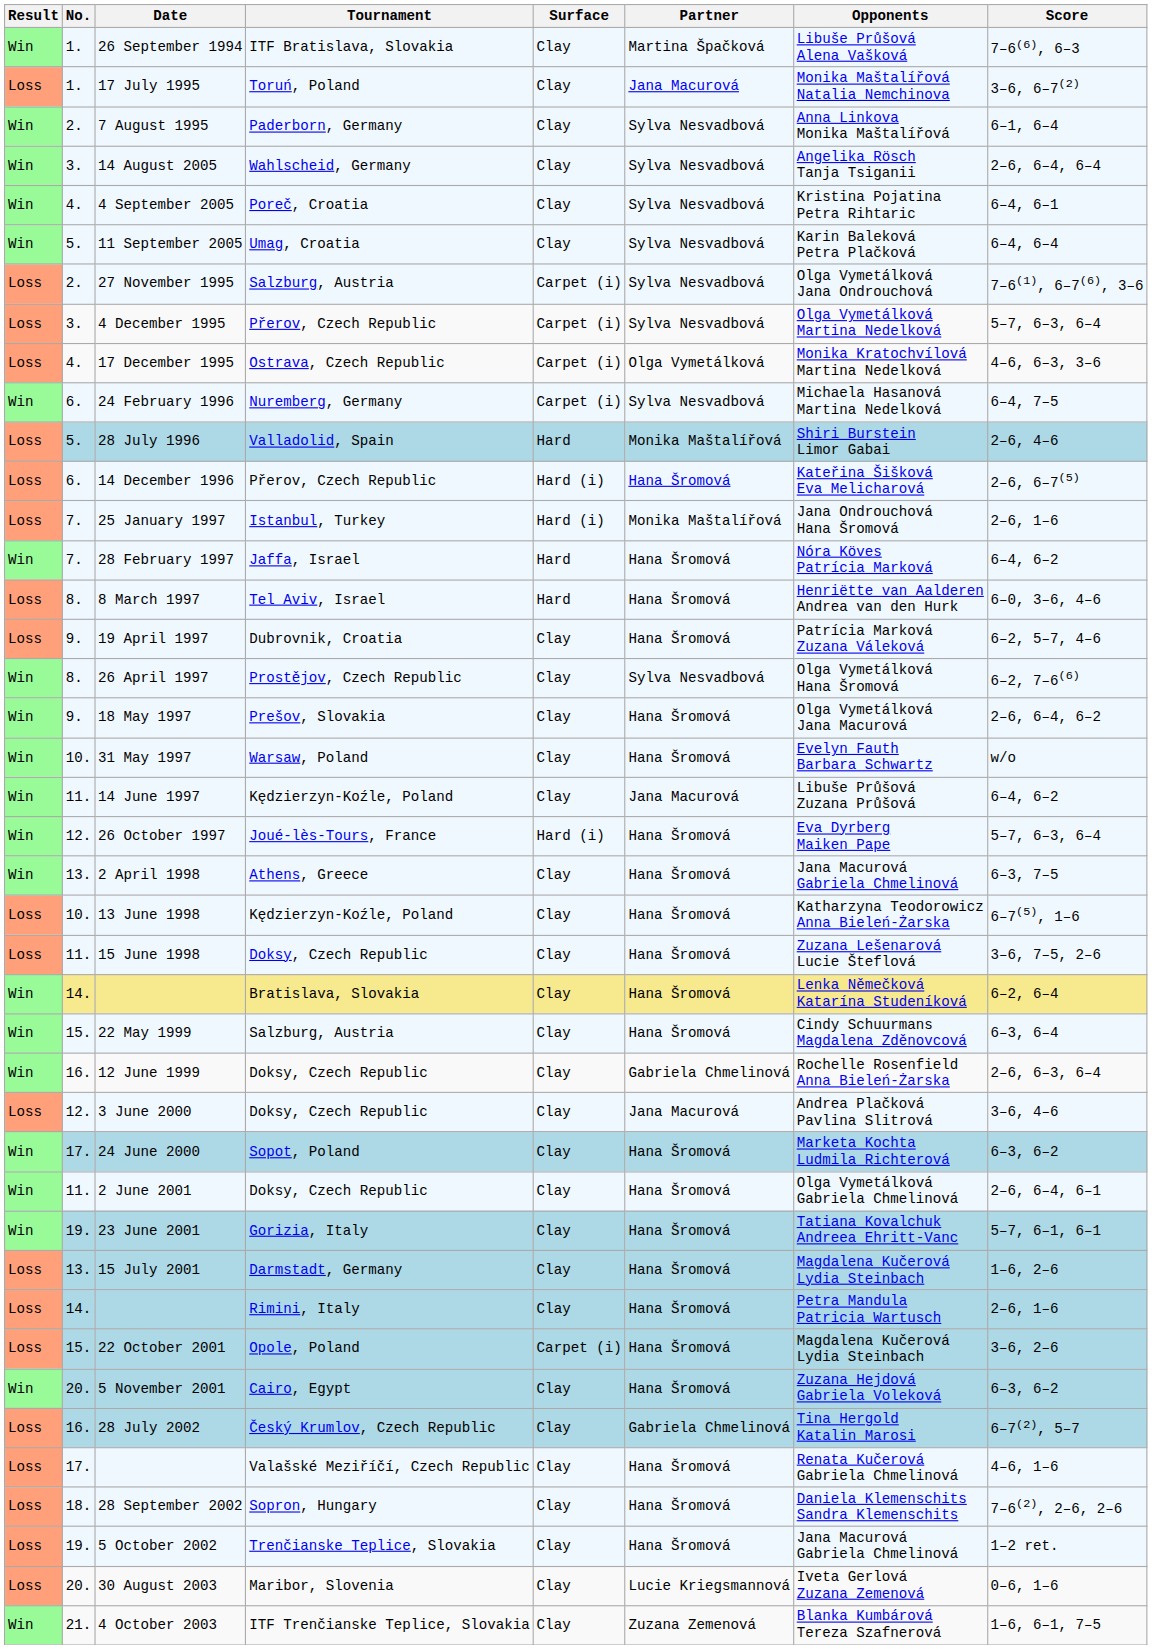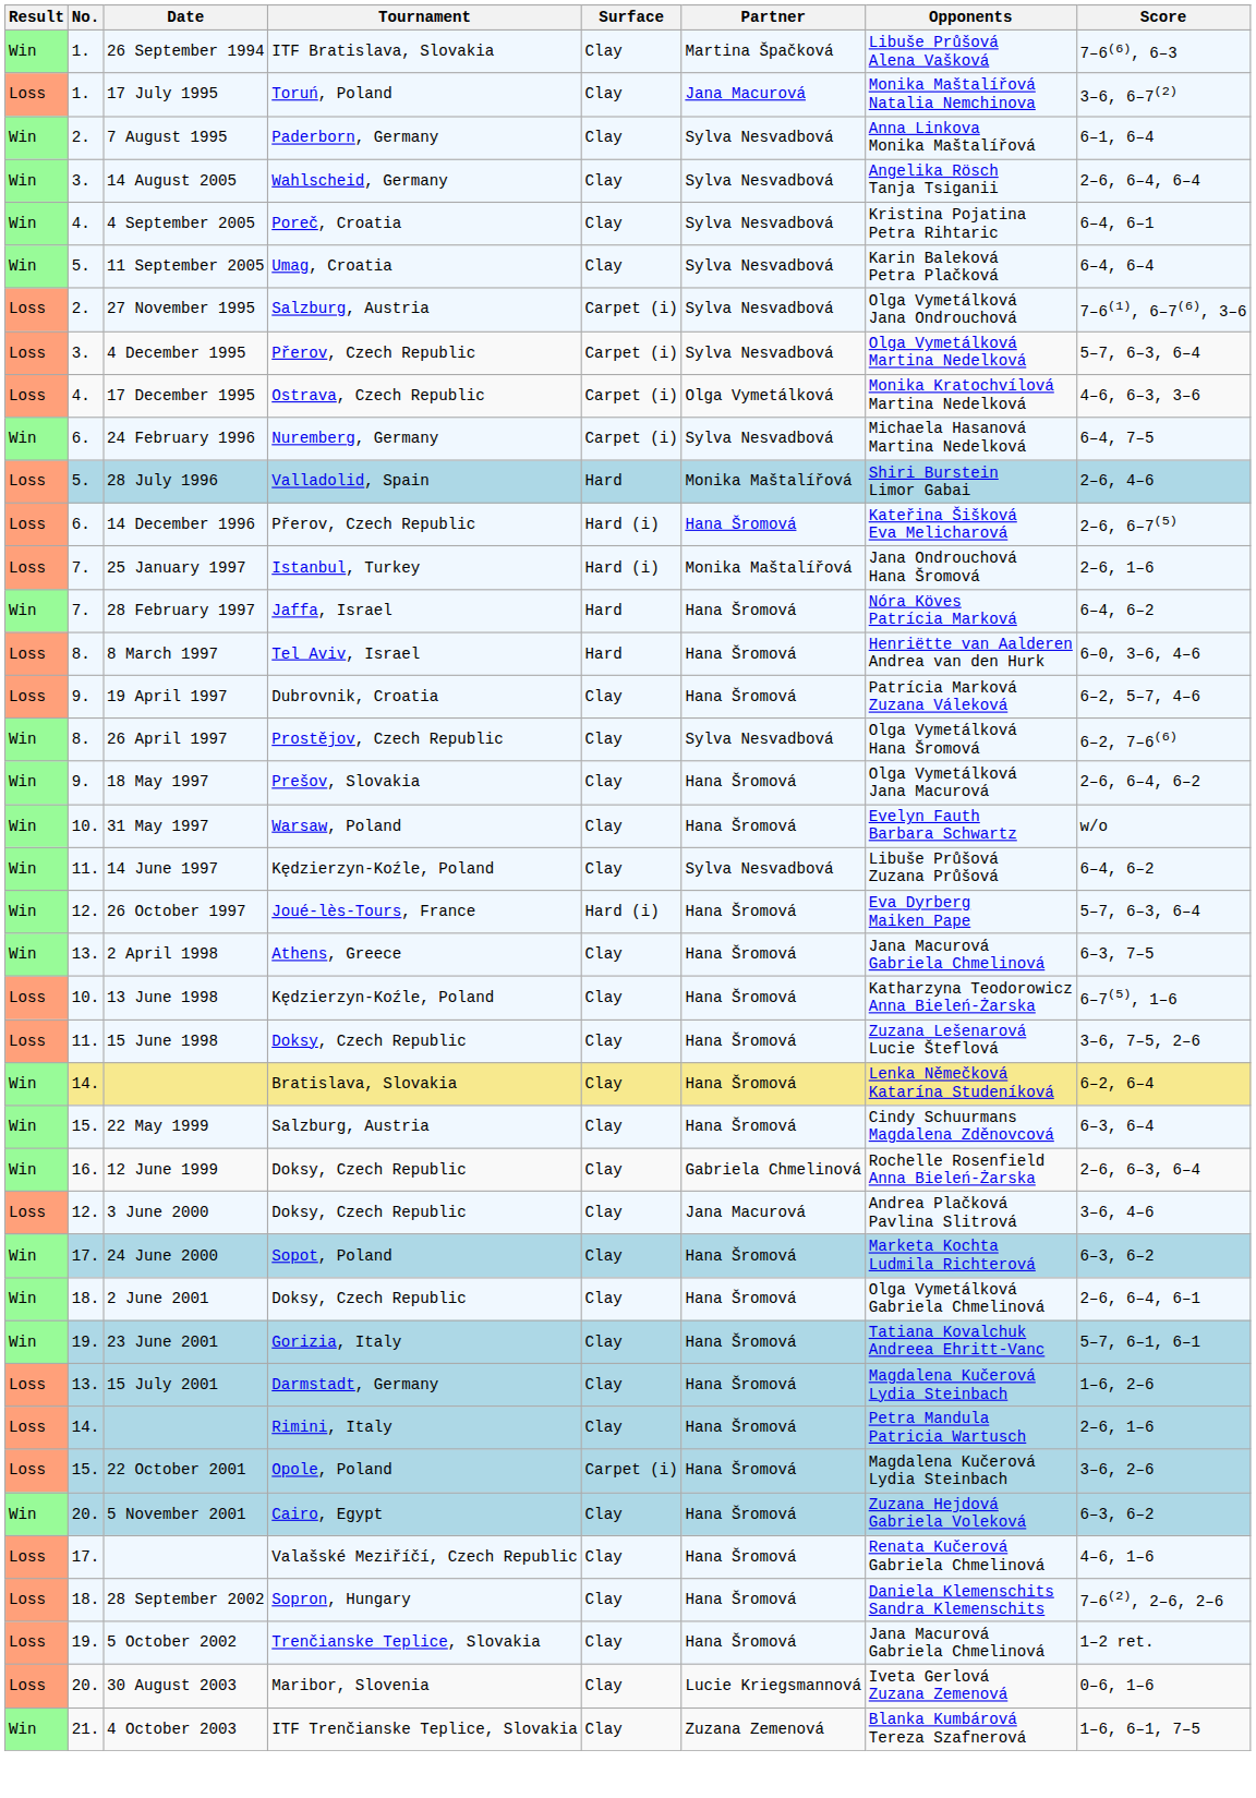 <table class="sortable wikitable">
 <tr>
 <th>Result</th>
 <th class="unsortable">No.</th>
 <th>Date</th>
 <th>Tournament</th>
 <th>Surface</th>
 <th>Partner</th>
 <th>Opponents</th>
 <th class="unsortable">Score</th>
 </tr>
 <tr style="background:#f0f8ff;">
 <td style="background:#98fb98;">Win</td>
 <td>1.</td>
 <td>26 September 1994</td>
 <td>ITF Bratislava, Slovakia</td>
 <td>Clay</td>
 <td> Martina Špačková</td>
 <td> <a href='#'>Libuše Průšová</a> <br>  <a href='#'>Alena Vašková</a></td>
 <td>7–6<sup>(6)</sup>, 6–3</td>
 </tr>
 <tr style="background:#f0f8ff;">
 <td style="background:#ffa07a;">Loss</td>
 <td>1.</td>
 <td>17 July 1995</td>
 <td><a href='#'>Toruń</a>, Poland</td>
 <td>Clay</td>
 <td> <a href='#'>Jana Macurová</a></td>
 <td> <a href='#'>Monika Maštalířová</a> <br>  <a href='#'>Natalia Nemchinova</a></td>
 <td>3–6, 6–7<sup>(2)</sup></td>
 </tr>
 <tr style="background:#f0f8ff;">
 <td style="background:#98fb98;">Win</td>
 <td>2.</td>
 <td>7 August 1995</td>
 <td><a href='#'>Paderborn</a>, Germany</td>
 <td>Clay</td>
 <td> Sylva Nesvadbová</td>
 <td> <a href='#'>Anna Linkova</a> <br>  Monika Maštalířová</td>
 <td>6–1, 6–4</td>
 </tr>
 <tr style="background:#f0f8ff;">
 <td style="background:#98fb98;">Win</td>
 <td>3.</td>
 <td>14 August 2005</td>
 <td><a href='#'>Wahlscheid</a>, Germany</td>
 <td>Clay</td>
 <td> Sylva Nesvadbová</td>
 <td> <a href='#'>Angelika Rösch</a> <br>  Tanja Tsiganii</td>
 <td>2–6, 6–4, 6–4</td>
 </tr>
 <tr style="background:#f0f8ff;">
 <td style="background:#98fb98;">Win</td>
 <td>4.</td>
 <td>4 September 2005</td>
 <td><a href='#'>Poreč</a>, Croatia</td>
 <td>Clay</td>
 <td> Sylva Nesvadbová</td>
 <td> Kristina Pojatina <br>  Petra Rihtaric</td>
 <td>6–4, 6–1</td>
 </tr>
 <tr style="background:#f0f8ff;">
 <td style="background:#98fb98;">Win</td>
 <td>5.</td>
 <td>11 September 2005</td>
 <td><a href='#'>Umag</a>, Croatia</td>
 <td>Clay</td>
 <td> Sylva Nesvadbová</td>
 <td> Karin Baleková <br>  Petra Plačková</td>
 <td>6–4, 6–4</td>
 </tr>
 <tr style="background:#f0f8ff;">
 <td style="background:#ffa07a;">Loss</td>
 <td>2.</td>
 <td>27 November 1995</td>
 <td><a href='#'>Salzburg</a>, Austria</td>
 <td>Carpet (i)</td>
 <td> Sylva Nesvadbová</td>
 <td> Olga Vymetálková <br>  Jana Ondrouchová</td>
 <td>7–6<sup>(1)</sup>, 6–7<sup>(6)</sup>, 3–6</td>
 </tr>
 <tr>
 <td style="background:#ffa07a;">Loss</td>
 <td>3.</td>
 <td>4 December 1995</td>
 <td><a href='#'>Přerov</a>, Czech Republic</td>
 <td>Carpet (i)</td>
 <td> Sylva Nesvadbová</td>
 <td> <a href='#'>Olga Vymetálková</a> <br>  <a href='#'>Martina Nedelková</a></td>
 <td>5–7, 6–3, 6–4</td>
 </tr>
 <tr>
 <td style="background:#ffa07a;">Loss</td>
 <td>4.</td>
 <td>17 December 1995</td>
 <td><a href='#'>Ostrava</a>, Czech Republic</td>
 <td>Carpet (i)</td>
 <td> Olga Vymetálková</td>
 <td> <a href='#'>Monika Kratochvílová</a> <br>  Martina Nedelková</td>
 <td>4–6, 6–3, 3–6</td>
 </tr>
 <tr style="background:#f0f8ff;">
 <td style="background:#98fb98;">Win</td>
 <td>6.</td>
 <td>24 February 1996</td>
 <td><a href='#'>Nuremberg</a>, Germany</td>
 <td>Carpet (i)</td>
 <td> Sylva Nesvadbová</td>
 <td> Michaela Hasanová <br>  Martina Nedelková</td>
 <td>6–4, 7–5</td>
 </tr>
 <tr style="background:lightblue;">
 <td style="background:#ffa07a;">Loss</td>
 <td>5.</td>
 <td>28 July 1996</td>
 <td><a href='#'>Valladolid</a>, Spain</td>
 <td>Hard</td>
 <td> Monika Maštalířová</td>
 <td> <a href='#'>Shiri Burstein</a> <br>  Limor Gabai</td>
 <td>2–6, 4–6</td>
 </tr>
 <tr style="background:#f0f8ff;">
 <td style="background:#ffa07a;">Loss</td>
 <td>6.</td>
 <td>14 December 1996</td>
 <td>Přerov, Czech Republic</td>
 <td>Hard (i)</td>
 <td> <a href='#'>Hana Šromová</a></td>
 <td> <a href='#'>Kateřina Šišková</a> <br>  <a href='#'>Eva Melicharová</a></td>
 <td>2–6, 6–7<sup>(5)</sup></td>
 </tr>
 <tr style="background:#f0f8ff;">
 <td style="background:#ffa07a;">Loss</td>
 <td>7.</td>
 <td>25 January 1997</td>
 <td><a href='#'>Istanbul</a>, Turkey</td>
 <td>Hard (i)</td>
 <td> Monika Maštalířová</td>
 <td> Jana Ondrouchová <br>  Hana Šromová</td>
 <td>2–6, 1–6</td>
 </tr>
 <tr style="background:#f0f8ff;">
 <td style="background:#98fb98;">Win</td>
 <td>7.</td>
 <td>28 February 1997</td>
 <td><a href='#'>Jaffa</a>, Israel</td>
 <td>Hard</td>
 <td> Hana Šromová</td>
 <td> <a href='#'>Nóra Köves</a> <br>  <a href='#'>Patrícia Marková</a></td>
 <td>6–4, 6–2</td>
 </tr>
 <tr style="background:#f0f8ff;">
 <td style="background:#ffa07a;">Loss</td>
 <td>8.</td>
 <td>8 March 1997</td>
 <td><a href='#'>Tel Aviv</a>, Israel</td>
 <td>Hard</td>
 <td> Hana Šromová</td>
 <td> <a href='#'>Henriëtte van Aalderen</a> <br>  Andrea van den Hurk</td>
 <td>6–0, 3–6, 4–6</td>
 </tr>
 <tr style="background:#f0f8ff;">
 <td style="background:#ffa07a;">Loss</td>
 <td>9.</td>
 <td>19 April 1997</td>
 <td>Dubrovnik, Croatia</td>
 <td>Clay</td>
 <td> Hana Šromová</td>
 <td> Patrícia Marková <br>  <a href='#'>Zuzana Váleková</a></td>
 <td>6–2, 5–7, 4–6</td>
 </tr>
 <tr style="background:#f0f8ff;">
 <td style="background:#98fb98;">Win</td>
 <td>8.</td>
 <td>26 April 1997</td>
 <td><a href='#'>Prostějov</a>, Czech Republic</td>
 <td>Clay</td>
 <td> Sylva Nesvadbová</td>
 <td> Olga Vymetálková <br>  Hana Šromová</td>
 <td>6–2, 7–6<sup>(6)</sup></td>
 </tr>
 <tr style="background:#f0f8ff;">
 <td style="background:#98fb98;">Win</td>
 <td>9.</td>
 <td>18 May 1997</td>
 <td><a href='#'>Prešov</a>, Slovakia</td>
 <td>Clay</td>
 <td> Hana Šromová</td>
 <td> Olga Vymetálková <br>  Jana Macurová</td>
 <td>2–6, 6–4, 6–2</td>
 </tr>
 <tr style="background:#f0f8ff;">
 <td style="background:#98fb98;">Win</td>
 <td>10.</td>
 <td>31 May 1997</td>
 <td><a href='#'>Warsaw</a>, Poland</td>
 <td>Clay</td>
 <td> Hana Šromová</td>
 <td> <a href='#'>Evelyn Fauth</a> <br>  <a href='#'>Barbara Schwartz</a></td>
 <td>w/o</td>
 </tr>
 <tr style="background:#f0f8ff;">
 <td style="background:#98fb98;">Win</td>
 <td>11.</td>
 <td>14 June 1997</td>
 <td>Kędzierzyn-Koźle, Poland</td>
 <td>Clay</td>
-<td> Jana Macurová</td>
+<td> Sylva Nesvadbová</td>
 <td> Libuše Průšová <br>  Zuzana Průšová</td>
 <td>6–4, 6–2</td>
 </tr>
 <tr style="background:#f0f8ff;">
 <td style="background:#98fb98;">Win</td>
 <td>12.</td>
 <td>26 October 1997</td>
 <td><a href='#'>Joué-lès-Tours</a>, France</td>
 <td>Hard (i)</td>
 <td> Hana Šromová</td>
 <td> <a href='#'>Eva Dyrberg</a> <br>  <a href='#'>Maiken Pape</a></td>
 <td>5–7, 6–3, 6–4</td>
 </tr>
 <tr style="background:#f0f8ff;">
 <td style="background:#98fb98;">Win</td>
 <td>13.</td>
 <td>2 April 1998</td>
 <td><a href='#'>Athens</a>, Greece</td>
 <td>Clay</td>
 <td> Hana Šromová</td>
 <td> Jana Macurová <br>  <a href='#'>Gabriela Chmelinová</a></td>
 <td>6–3, 7–5</td>
 </tr>
 <tr style="background:#f0f8ff;">
 <td style="background:#ffa07a;">Loss</td>
 <td>10.</td>
 <td>13 June 1998</td>
 <td>Kędzierzyn-Koźle, Poland</td>
 <td>Clay</td>
 <td> Hana Šromová</td>
 <td> Katharzyna Teodorowicz <br>  <a href='#'>Anna Bieleń-Żarska</a></td>
 <td>6–7<sup>(5)</sup>, 1–6</td>
 </tr>
 <tr style="background:#f0f8ff;">
 <td style="background:#ffa07a;">Loss</td>
 <td>11.</td>
 <td>15 June 1998</td>
 <td><a href='#'>Doksy</a>, Czech Republic</td>
 <td>Clay</td>
 <td> Hana Šromová</td>
 <td> <a href='#'>Zuzana Lešenarová</a> <br>  Lucie Šteflová</td>
 <td>3–6, 7–5, 2–6</td>
 </tr>
 <tr style="background:#f7e98e;">
 <td style="background:#98fb98;">Win</td>
 <td>14.</td>
 <td></td>
 <td>Bratislava, Slovakia</td>
 <td>Clay</td>
 <td> Hana Šromová</td>
 <td> <a href='#'>Lenka Němečková</a> <br>  <a href='#'>Katarína Studeníková</a></td>
 <td>6–2, 6–4</td>
 </tr>
 <tr style="background:#f0f8ff;">
 <td style="background:#98fb98;">Win</td>
 <td>15.</td>
 <td>22 May 1999</td>
 <td>Salzburg, Austria</td>
 <td>Clay</td>
 <td> Hana Šromová</td>
 <td> Cindy Schuurmans <br>  <a href='#'>Magdalena Zděnovcová</a></td>
 <td>6–3, 6–4</td>
 </tr>
 <tr>
 <td style="background:#98fb98;">Win</td>
 <td>16.</td>
 <td>12 June 1999</td>
 <td>Doksy, Czech Republic</td>
 <td>Clay</td>
 <td> Gabriela Chmelinová</td>
 <td> Rochelle Rosenfield <br>  <a href='#'>Anna Bieleń-Żarska</a></td>
 <td>2–6, 6–3, 6–4</td>
 </tr>
 <tr style="background:#f0f8ff;">
 <td style="background:#ffa07a;">Loss</td>
 <td>12.</td>
 <td>3 June 2000</td>
 <td>Doksy, Czech Republic</td>
 <td>Clay</td>
 <td> Jana Macurová</td>
 <td> Andrea Plačková <br>  Pavlina Slitrová</td>
 <td>3–6, 4–6</td>
 </tr>
 <tr style="background:lightblue;">
 <td style="background:#98fb98;">Win</td>
 <td>17.</td>
 <td>24 June 2000</td>
 <td><a href='#'>Sopot</a>, Poland</td>
 <td>Clay</td>
 <td> Hana Šromová</td>
 <td> <a href='#'>Marketa Kochta</a> <br>  <a href='#'>Ludmila Richterová</a></td>
 <td>6–3, 6–2</td>
 </tr>
 <tr style="background:#f0f8ff;">
 <td style="background:#98fb98;">Win</td>
-<td>11.</td>
+<td>18.</td>
 <td>2 June 2001</td>
 <td>Doksy, Czech Republic</td>
 <td>Clay</td>
 <td> Hana Šromová</td>
 <td> Olga Vymetálková <br>  Gabriela Chmelinová</td>
 <td>2–6, 6–4, 6–1</td>
 </tr>
 <tr style="background:lightblue;">
 <td style="background:#98fb98;">Win</td>
 <td>19.</td>
 <td>23 June 2001</td>
 <td><a href='#'>Gorizia</a>, Italy</td>
 <td>Clay</td>
 <td> Hana Šromová</td>
 <td> <a href='#'>Tatiana Kovalchuk</a> <br>  <a href='#'>Andreea Ehritt-Vanc</a></td>
 <td>5–7, 6–1, 6–1</td>
 </tr>
 <tr style="background:lightblue;">
 <td style="background:#ffa07a;">Loss</td>
 <td>13.</td>
 <td>15 July 2001</td>
 <td><a href='#'>Darmstadt</a>, Germany</td>
 <td>Clay</td>
 <td> Hana Šromová</td>
 <td> <a href='#'>Magdalena Kučerová</a> <br>  <a href='#'>Lydia Steinbach</a></td>
 <td>1–6, 2–6</td>
 </tr>
 <tr style="background:lightblue;">
 <td style="background:#ffa07a;">Loss</td>
 <td>14.</td>
 <td></td>
 <td><a href='#'>Rimini</a>, Italy</td>
 <td>Clay</td>
 <td> Hana Šromová</td>
 <td> <a href='#'>Petra Mandula</a> <br>  <a href='#'>Patricia Wartusch</a></td>
 <td>2–6, 1–6</td>
 </tr>
 <tr style="background:lightblue;">
 <td style="background:#ffa07a;">Loss</td>
 <td>15.</td>
 <td>22 October 2001</td>
 <td><a href='#'>Opole</a>, Poland</td>
 <td>Carpet (i)</td>
 <td> Hana Šromová</td>
 <td> Magdalena Kučerová <br>  Lydia Steinbach</td>
 <td>3–6, 2–6</td>
 </tr>
 <tr style="background:lightblue;">
 <td style="background:#98fb98;">Win</td>
 <td>20.</td>
 <td>5 November 2001</td>
 <td><a href='#'>Cairo</a>, Egypt</td>
 <td>Clay</td>
 <td> Hana Šromová</td>
 <td> <a href='#'>Zuzana Hejdová</a> <br>  <a href='#'>Gabriela Voleková</a></td>
 <td>6–3, 6–2</td>
 </tr>
-<tr style="background:lightblue;">
-<td style="background:#ffa07a;">Loss</td>
-<td>16.</td>
-<td>28 July 2002</td>
-<td><a href='#'>Český Krumlov</a>, Czech Republic</td>
-<td>Clay</td>
-<td> Gabriela Chmelinová</td>
-<td> <a href='#'>Tina Hergold</a> <br>  <a href='#'>Katalin Marosi</a></td>
-<td>6–7<sup>(2)</sup>, 5–7</td>
-</tr>
 <tr style="background:#f0f8ff;">
 <td style="background:#ffa07a;">Loss</td>
 <td>17.</td>
 <td></td>
 <td>Valašské Meziříčí, Czech Republic</td>
 <td>Clay</td>
 <td> Hana Šromová</td>
 <td> <a href='#'>Renata Kučerová</a> <br>  Gabriela Chmelinová</td>
 <td>4–6, 1–6</td>
 </tr>
 <tr style="background:#f0f8ff;">
 <td style="background:#ffa07a;">Loss</td>
 <td>18.</td>
 <td>28 September 2002</td>
 <td><a href='#'>Sopron</a>, Hungary</td>
 <td>Clay</td>
 <td> Hana Šromová</td>
 <td> <a href='#'>Daniela Klemenschits</a> <br>  <a href='#'>Sandra Klemenschits</a></td>
 <td>7–6<sup>(2)</sup>, 2–6, 2–6</td>
 </tr>
 <tr style="background:#f0f8ff;">
 <td style="background:#ffa07a;">Loss</td>
 <td>19.</td>
 <td>5 October 2002</td>
 <td><a href='#'>Trenčianske Teplice</a>, Slovakia</td>
 <td>Clay</td>
 <td> Hana Šromová</td>
 <td> Jana Macurová <br>  Gabriela Chmelinová</td>
 <td>1–2 ret.</td>
 </tr>
 <tr>
 <td style="background:#ffa07a;">Loss</td>
 <td>20.</td>
 <td>30 August 2003</td>
 <td>Maribor, Slovenia</td>
 <td>Clay</td>
 <td> Lucie Kriegsmannová</td>
 <td> Iveta Gerlová <br>  <a href='#'>Zuzana Zemenová</a></td>
 <td>0–6, 1–6</td>
 </tr>
 <tr>
 <td style="background:#98fb98;">Win</td>
 <td>21.</td>
 <td>4 October 2003</td>
 <td>ITF Trenčianske Teplice, Slovakia</td>
 <td>Clay</td>
 <td> Zuzana Zemenová</td>
 <td> <a href='#'>Blanka Kumbárová</a> <br>  Tereza Szafnerová</td>
 <td>1–6, 6–1, 7–5</td>
 </tr>
 </table>
